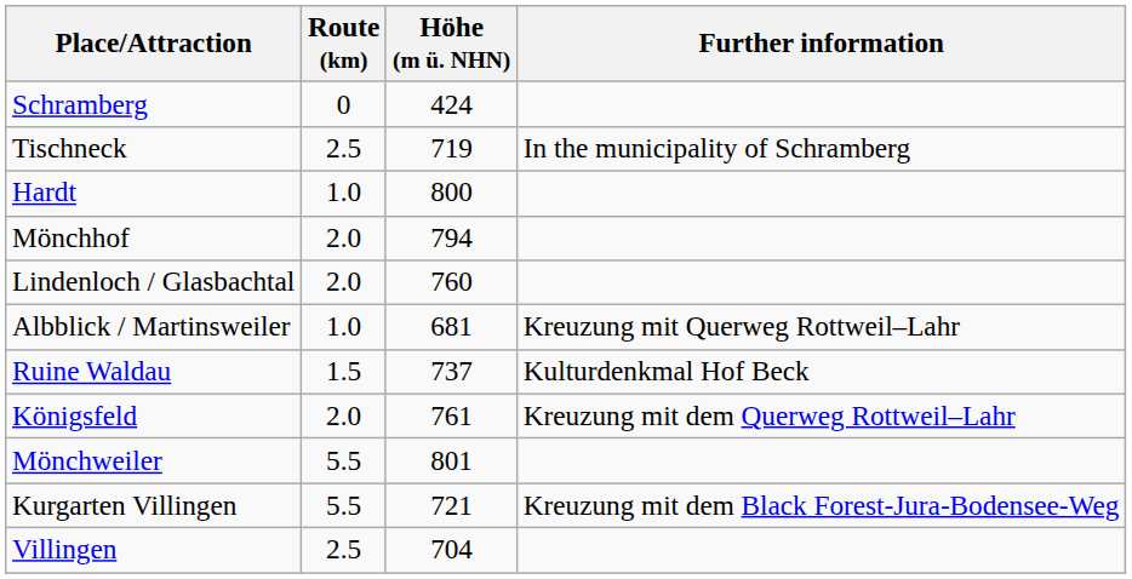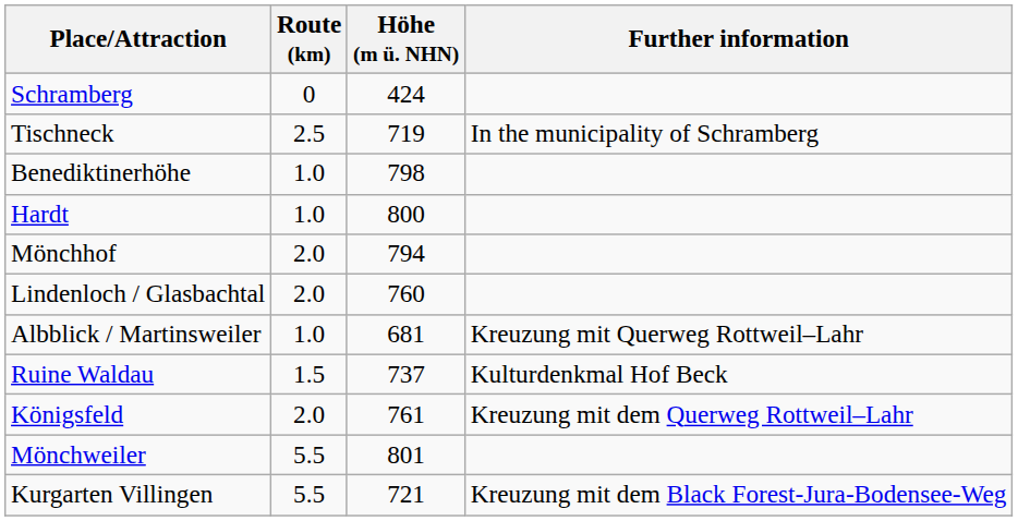 <table class="wikitable toptextcells">
 <tr class="hintergrundfarbe5">
 <th>Place/Attraction</th>
 <th>Route<br><small>(km)</small></th>
 <th>Höhe<br><small>(m ü. NHN)</small></th>
 <th class="unsortable">Further information</th>
 </tr>
 <tr>
 <td><a href='#'>Schramberg</a></td>
 <td style="text-align:center">0</td>
 <td style="text-align:center">424</td>
 <td></td>
 </tr>
 <tr>
 <td>Tischneck</td>
 <td style="text-align:center">2.5</td>
 <td style="text-align:center">719</td>
 <td>In the municipality of Schramberg</td>
+</tr>
+<tr>
+<td>Benediktinerhöhe</td>
+<td style="text-align:center">1.0</td>
+<td style="text-align:center">798</td>
+<td></td>
 </tr>
 <tr>
 <td><a href='#'>Hardt</a></td>
 <td style="text-align:center">1.0</td>
 <td style="text-align:center">800</td>
 <td></td>
 </tr>
 <tr>
 <td>Mönchhof</td>
 <td style="text-align:center">2.0</td>
 <td style="text-align:center">794</td>
 <td></td>
 </tr>
 <tr>
 <td>Lindenloch / Glasbachtal</td>
 <td style="text-align:center">2.0</td>
 <td style="text-align:center">760</td>
 <td></td>
 </tr>
 <tr>
 <td>Albblick / Martinsweiler</td>
 <td style="text-align:center">1.0</td>
 <td style="text-align:center">681</td>
 <td>Kreuzung mit Querweg Rottweil–Lahr</td>
 </tr>
 <tr>
 <td><a href='#'>Ruine Waldau</a></td>
 <td style="text-align:center">1.5</td>
 <td style="text-align:center">737</td>
 <td>Kulturdenkmal Hof Beck</td>
 </tr>
 <tr>
 <td><a href='#'>Königsfeld</a></td>
 <td style="text-align:center">2.0</td>
 <td style="text-align:center">761</td>
 <td>Kreuzung mit dem <a href='#'>Querweg Rottweil–Lahr</a></td>
 </tr>
 <tr>
 <td><a href='#'>Mönchweiler</a></td>
 <td style="text-align:center">5.5</td>
 <td style="text-align:center">801</td>
 <td></td>
 </tr>
 <tr>
 <td>Kurgarten Villingen</td>
 <td style="text-align:center">5.5</td>
 <td style="text-align:center">721</td>
 <td>Kreuzung mit dem <a href='#'>Black Forest-Jura-Bodensee-Weg</a></td>
 </tr>
-<tr>
-<td><a href='#'>Villingen</a></td>
-<td style="text-align:center">2.5</td>
-<td style="text-align:center">704</td>
-<td></td>
-</tr>
 </table>
